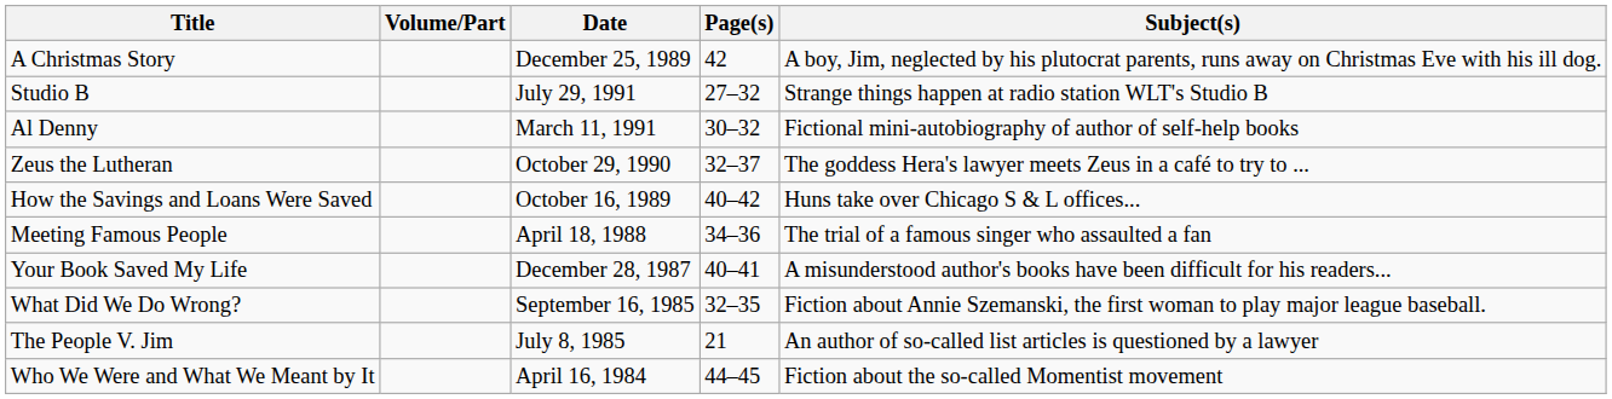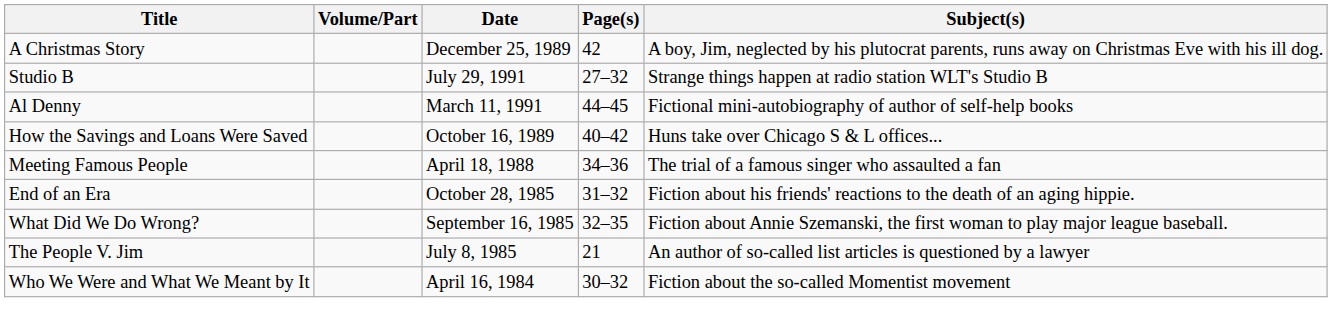 <table class="wikitable">
 <tr>
 <th>Title</th>
 <th>Volume/Part</th>
 <th>Date</th>
 <th>Page(s)</th>
 <th>Subject(s)</th>
 </tr>
 <tr>
 <td>A Christmas Story</td>
 <td></td>
 <td>December 25, 1989</td>
 <td>42</td>
 <td>A boy, Jim, neglected by his plutocrat parents, runs away on Christmas Eve with his ill dog.</td>
 </tr>
 <tr>
 <td>Studio B</td>
 <td></td>
 <td>July 29, 1991</td>
 <td>27–32</td>
 <td>Strange things happen at radio station WLT's Studio B</td>
 </tr>
 <tr>
 <td>Al Denny</td>
 <td></td>
 <td>March 11, 1991</td>
-<td>30–32</td>
+<td>44–45</td>
 <td>Fictional mini-autobiography of author of self-help books</td>
-</tr>
-<tr>
-<td>Zeus the Lutheran</td>
-<td></td>
-<td>October 29, 1990</td>
-<td>32–37</td>
-<td>The goddess Hera's lawyer meets Zeus in a café to try to ...</td>
 </tr>
 <tr>
 <td>How the Savings and Loans Were Saved</td>
 <td></td>
 <td>October 16, 1989</td>
 <td>40–42</td>
 <td>Huns take over Chicago S & L offices...</td>
 </tr>
 <tr>
 <td>Meeting Famous People</td>
 <td></td>
 <td>April 18, 1988</td>
 <td>34–36</td>
 <td>The trial of a famous singer who assaulted a fan</td>
 </tr>
 <tr>
-<td>Your Book Saved My Life</td>
+<td>End of an Era</td>
 <td></td>
-<td>December 28, 1987</td>
-<td>40–41</td>
-<td>A misunderstood author's books have been difficult for his readers...</td>
+<td>October 28, 1985</td>
+<td>31–32</td>
+<td>Fiction about his friends' reactions to the death of an aging hippie.</td>
 </tr>
 <tr>
 <td>What Did We Do Wrong?</td>
 <td></td>
 <td>September 16, 1985</td>
 <td>32–35</td>
 <td>Fiction about Annie Szemanski, the first woman to play major league baseball.</td>
 </tr>
 <tr>
 <td>The People V. Jim</td>
 <td></td>
 <td>July 8, 1985</td>
 <td>21</td>
 <td>An author of so-called list articles is questioned by a lawyer</td>
 </tr>
 <tr>
 <td>Who We Were and What We Meant by It</td>
 <td></td>
 <td>April 16, 1984</td>
-<td>44–45</td>
+<td>30–32</td>
 <td>Fiction about the so-called Momentist movement</td>
 </tr>
 </table>
